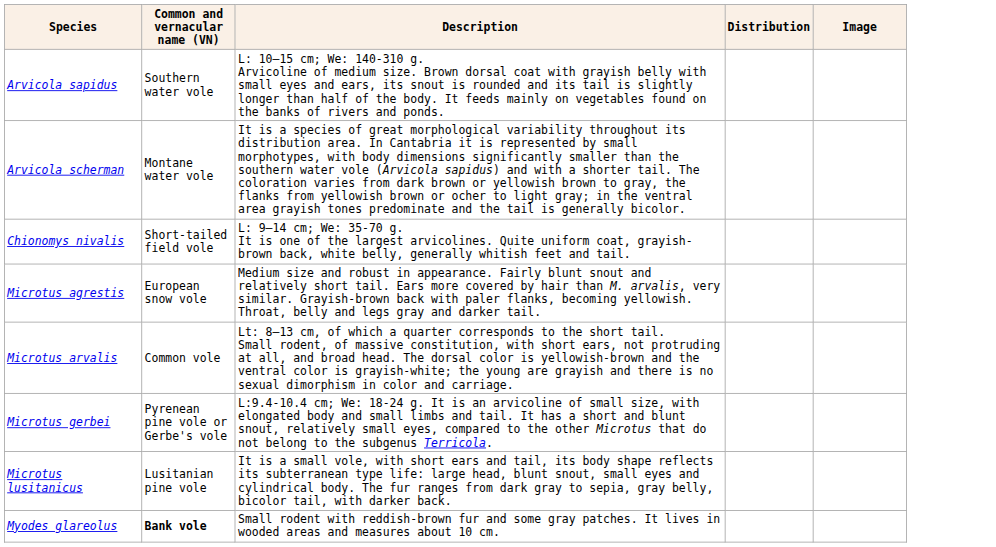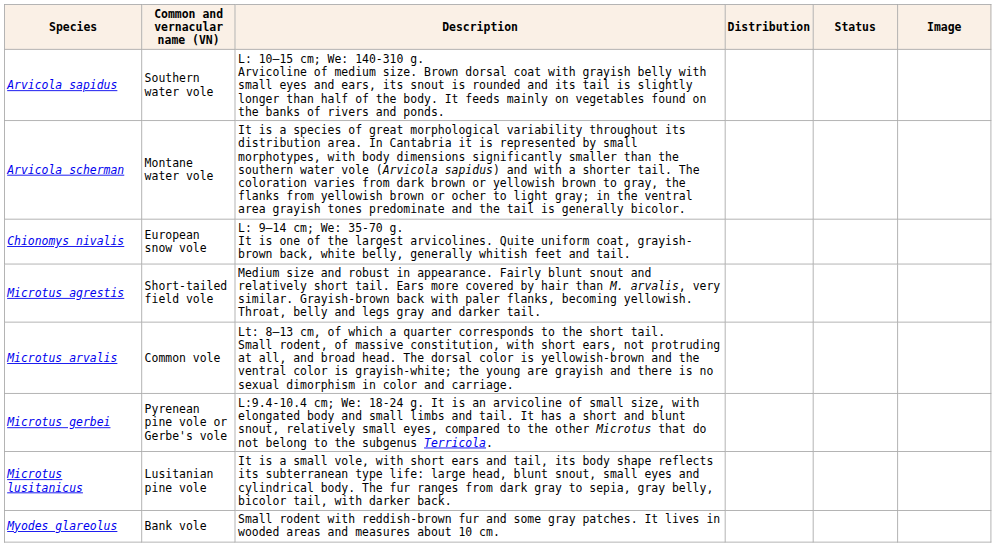 <table class="sortable wikitable" border="0" style="background:#ffffff" align="top">
 <tr>
 <th scope="col" style="background-color:Linen; color:Black" width="150">Species</th>
 <th scope="col" style="background-color:Linen; color:Black" width="100">Common and vernacular name (VN)</th>
 <th scope="col" style="background:Linen; color:Black" width="550">Description</th>
 <th scope="col" style="background-color:Linen; color:Black" width="90">Distribution</th>
+<th scope="col" style="background-color:Linen; color:Black" width="90">Status</th>
 <th scope="col" style="background:Linen; color:Black" width="100">Image</th>
 </tr>
 <tr>
 <td style="background:#ffffff"><em><a href='#'>Arvicola sapidus</a></em></td>
 <td>Southern water vole</td>
 <td>L: 10–15 cm; We: 140-310 g.<br>Arvicoline of medium size. Brown dorsal coat with grayish belly with small eyes and ears, its snout is rounded and its tail is slightly longer than half of the body. It feeds mainly on vegetables found on the banks of rivers and ponds.</td>
+<td></td>
 <td></td>
 <td></td>
 </tr>
 <tr>
 <td><em><a href='#'>Arvicola scherman</a></em></td>
 <td>Montane water vole</td>
 <td>It is a species of great morphological variability throughout its distribution area. In Cantabria it is represented by small morphotypes, with body dimensions significantly smaller than the southern water vole (<em>Arvicola sapidus</em>) and with a shorter tail. The coloration varies from dark brown or yellowish brown to gray, the flanks from yellowish brown or ocher to light gray; in the ventral area grayish tones predominate and the tail is generally bicolor.</td>
 <td></td>
 <td></td>
+<td></td>
 </tr>
 <tr>
 <td><em><a href='#'>Chionomys nivalis</a></em></td>
-<td>Short-tailed field vole</td>
+<td>European snow vole</td>
 <td>L: 9–14 cm; We: 35-70 g.<br>It is one of the largest arvicolines. Quite uniform coat, grayish-brown back, white belly, generally whitish feet and tail.</td>
+<td></td>
 <td></td>
 <td></td>
 </tr>
 <tr>
 <td><em><a href='#'>Microtus agrestis</a></em></td>
-<td>European snow vole</td>
+<td>Short-tailed field vole</td>
 <td>Medium size and robust in appearance. Fairly blunt snout and relatively short tail. Ears more covered by hair than <em>M. arvalis</em>, very similar. Grayish-brown back with paler flanks, becoming yellowish. Throat, belly and legs gray and darker tail.</td>
+<td></td>
 <td></td>
 <td></td>
 </tr>
 <tr>
 <td><em><a href='#'>Microtus arvalis</a></em></td>
 <td>Common vole</td>
 <td>Lt: 8–13 cm, of which a quarter corresponds to the short tail.<br>Small rodent, of massive constitution, with short ears, not protruding at all, and broad head. The dorsal color is yellowish-brown and the ventral color is grayish-white; the young are grayish and there is no sexual dimorphism in color and carriage.</td>
 <td></td>
 <td></td>
+<td></td>
 </tr>
 <tr>
 <td><em><a href='#'>Microtus gerbei</a></em></td>
 <td>Pyrenean pine vole or Gerbe's vole</td>
 <td>L:9.4-10.4 cm; We: 18-24 g. It is an arvicoline of small size, with elongated body and small limbs and tail. It has a short and blunt snout, relatively small eyes, compared to the other <em>Microtus</em> that do not belong to the subgenus <em><a href='#'>Terricola</a></em>.</td>
+<td></td>
 <td></td>
 <td></td>
 </tr>
 <tr>
 <td><em><a href='#'>Microtus lusitanicus</a></em></td>
 <td>Lusitanian pine vole</td>
 <td>It is a small vole, with short ears and tail, its body shape reflects its subterranean type life: large head, blunt snout, small eyes and cylindrical body. The fur ranges from dark gray to sepia, gray belly, bicolor tail, with darker back.</td>
 <td></td>
 <td></td>
+<td></td>
 </tr>
 <tr>
 <td><em><a href='#'>Myodes glareolus</a></em></td>
-<td><strong>Bank vole</strong></td>
+<td>Bank vole</td>
 <td>Small rodent with reddish-brown fur and some gray patches. It lives in wooded areas and measures about 10 cm.</td>
+<td></td>
 <td></td>
 <td></td>
 </tr>
 </table>
